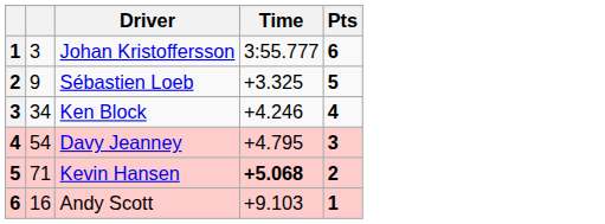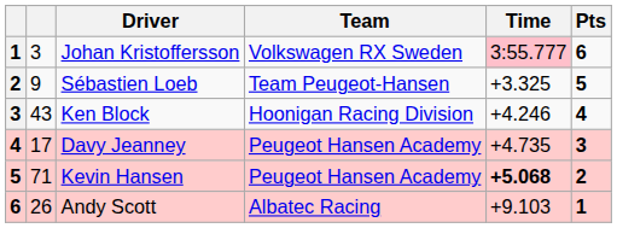 <table class=wikitable style="font-size:95%">
 <tr>
 <th></th>
 <th></th>
 <th>Driver</th>
+<th>Team</th>
 <th>Time</th>
 <th>Pts</th>
 </tr>
 <tr>
 <th>1</th>
 <td>3</td>
 <td> <a href='#'>Johan Kristoffersson</a></td>
-<td>3:55.777</td>
+<td><a href='#'>Volkswagen RX Sweden</a></td>
+<td style="background: pink;">3:55.777</td>
 <td><strong>6</strong></td>
 </tr>
 <tr>
 <th>2</th>
 <td>9</td>
 <td> <a href='#'>Sébastien Loeb</a></td>
+<td><a href='#'>Team Peugeot-Hansen</a></td>
 <td>+3.325</td>
 <td><strong>5</strong></td>
 </tr>
 <tr>
 <th>3</th>
-<td>34</td>
+<td>43</td>
 <td> <a href='#'>Ken Block</a></td>
+<td><a href='#'>Hoonigan Racing Division</a></td>
 <td>+4.246</td>
 <td><strong>4</strong></td>
 </tr>
 <tr>
 <th style="background:#ffcccc;">4</th>
-<td style="background:#ffcccc;">54</td>
+<td style="background:#ffcccc;">17</td>
 <td style="background:#ffcccc;"> <a href='#'>Davy Jeanney</a></td>
-<td style="background:#ffcccc;">+4.795</td>
+<td style="background:#ffcccc;"><a href='#'>Peugeot Hansen Academy</a></td>
+<td style="background:#ffcccc;">+4.735</td>
 <td style="background:#ffcccc;"><strong>3</strong></td>
 </tr>
 <tr>
 <th style="background:#ffcccc;">5</th>
 <td style="background:#ffcccc;">71</td>
 <td style="background:#ffcccc;"> <a href='#'>Kevin Hansen</a></td>
+<td style="background:#ffcccc;"><a href='#'>Peugeot Hansen Academy</a></td>
 <td style="background:#ffcccc;"><strong>+5.068</strong></td>
 <td style="background:#ffcccc;"><strong>2</strong></td>
 </tr>
 <tr>
 <th style="background:#ffcccc;">6</th>
-<td style="background:#ffcccc;">16</td>
+<td style="background:#ffcccc;">26</td>
 <td style="background:#ffcccc;"> Andy Scott</td>
+<td style="background:#ffcccc;"><a href='#'>Albatec Racing</a></td>
 <td style="background:#ffcccc;">+9.103</td>
 <td style="background:#ffcccc;"><strong>1</strong></td>
 </tr>
 </table>
